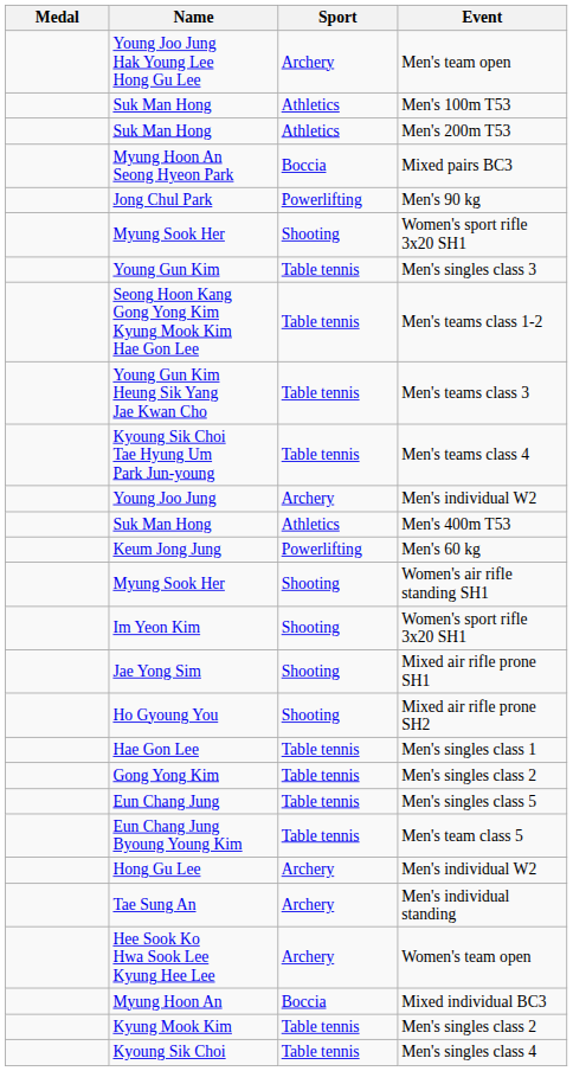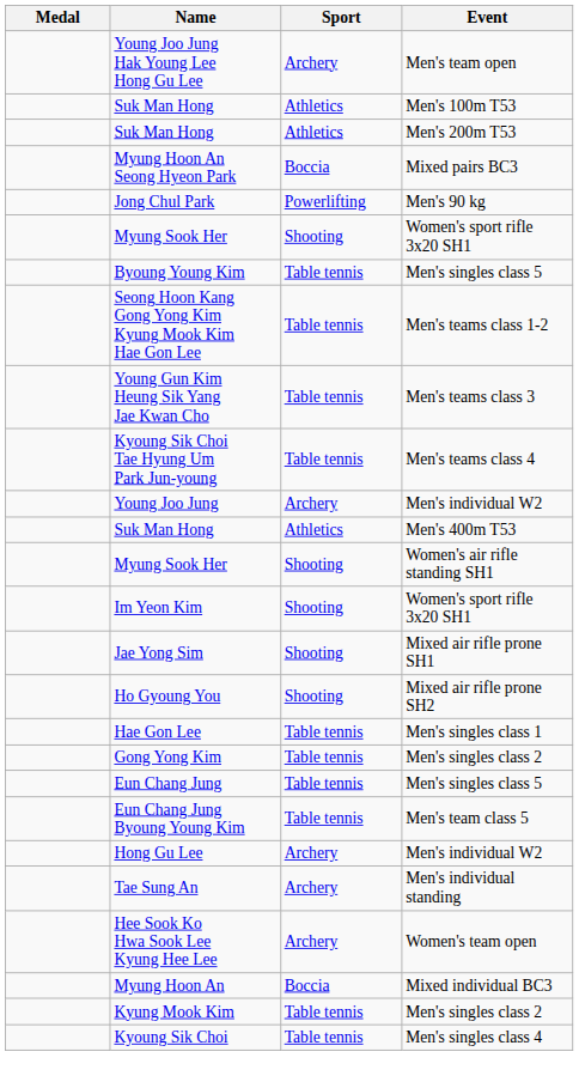 <table class="wikitable">
 <tr>
 <th style="width:6em">Medal</th>
 <th style="width:10em">Name</th>
 <th style="width:7em">Sport</th>
 <th style="width:10em">Event</th>
 </tr>
 <tr>
 <td></td>
 <td><a href='#'>Young Joo Jung</a><br> <a href='#'>Hak Young Lee</a><br> <a href='#'>Hong Gu Lee</a></td>
 <td><a href='#'>Archery</a></td>
 <td>Men's team open</td>
 </tr>
 <tr>
 <td></td>
 <td><a href='#'>Suk Man Hong</a></td>
 <td><a href='#'>Athletics</a></td>
 <td>Men's 100m T53</td>
 </tr>
 <tr>
 <td></td>
 <td><a href='#'>Suk Man Hong</a></td>
 <td><a href='#'>Athletics</a></td>
 <td>Men's 200m T53</td>
 </tr>
 <tr>
 <td></td>
 <td><a href='#'>Myung Hoon An</a><br> <a href='#'>Seong Hyeon Park</a></td>
 <td><a href='#'>Boccia</a></td>
 <td>Mixed pairs BC3</td>
 </tr>
 <tr>
 <td></td>
 <td><a href='#'>Jong Chul Park</a></td>
 <td><a href='#'>Powerlifting</a></td>
 <td>Men's 90 kg</td>
 </tr>
 <tr>
 <td></td>
 <td><a href='#'>Myung Sook Her</a></td>
 <td><a href='#'>Shooting</a></td>
 <td>Women's sport rifle 3x20 SH1</td>
 </tr>
 <tr>
 <td></td>
-<td><a href='#'>Young Gun Kim</a></td>
+<td><a href='#'>Byoung Young Kim</a></td>
 <td><a href='#'>Table tennis</a></td>
-<td>Men's singles class 3</td>
+<td>Men's singles class 5</td>
 </tr>
 <tr>
 <td></td>
 <td><a href='#'>Seong Hoon Kang</a><br> <a href='#'>Gong Yong Kim</a><br> <a href='#'>Kyung Mook Kim</a><br> <a href='#'>Hae Gon Lee</a></td>
 <td><a href='#'>Table tennis</a></td>
 <td>Men's teams class 1-2</td>
 </tr>
 <tr>
 <td></td>
 <td><a href='#'>Young Gun Kim</a><br> <a href='#'>Heung Sik Yang</a><br> <a href='#'>Jae Kwan Cho</a></td>
 <td><a href='#'>Table tennis</a></td>
 <td>Men's teams class 3</td>
 </tr>
 <tr>
 <td></td>
 <td><a href='#'>Kyoung Sik Choi</a><br> <a href='#'>Tae Hyung Um</a><br> <a href='#'>Park Jun-young</a></td>
 <td><a href='#'>Table tennis</a></td>
 <td>Men's teams class 4</td>
 </tr>
 <tr>
 <td></td>
 <td><a href='#'>Young Joo Jung</a></td>
 <td><a href='#'>Archery</a></td>
 <td>Men's individual W2</td>
 </tr>
 <tr>
 <td></td>
 <td><a href='#'>Suk Man Hong</a></td>
 <td><a href='#'>Athletics</a></td>
 <td>Men's 400m T53</td>
-</tr>
-<tr>
-<td></td>
-<td><a href='#'>Keum Jong Jung</a></td>
-<td><a href='#'>Powerlifting</a></td>
-<td>Men's 60 kg</td>
 </tr>
 <tr>
 <td></td>
 <td><a href='#'>Myung Sook Her</a></td>
 <td><a href='#'>Shooting</a></td>
 <td>Women's air rifle standing SH1</td>
 </tr>
 <tr>
 <td></td>
 <td><a href='#'>Im Yeon Kim</a></td>
 <td><a href='#'>Shooting</a></td>
 <td>Women's sport rifle 3x20 SH1</td>
 </tr>
 <tr>
 <td></td>
 <td><a href='#'>Jae Yong Sim</a></td>
 <td><a href='#'>Shooting</a></td>
 <td>Mixed air rifle prone SH1</td>
 </tr>
 <tr>
 <td></td>
 <td><a href='#'>Ho Gyoung You</a></td>
 <td><a href='#'>Shooting</a></td>
 <td>Mixed air rifle prone SH2</td>
 </tr>
 <tr>
 <td></td>
 <td><a href='#'>Hae Gon Lee</a></td>
 <td><a href='#'>Table tennis</a></td>
 <td>Men's singles class 1</td>
 </tr>
 <tr>
 <td></td>
 <td><a href='#'>Gong Yong Kim</a></td>
 <td><a href='#'>Table tennis</a></td>
 <td>Men's singles class 2</td>
 </tr>
 <tr>
 <td></td>
 <td><a href='#'>Eun Chang Jung</a></td>
 <td><a href='#'>Table tennis</a></td>
 <td>Men's singles class 5</td>
 </tr>
 <tr>
 <td></td>
 <td><a href='#'>Eun Chang Jung</a><br> <a href='#'>Byoung Young Kim</a></td>
 <td><a href='#'>Table tennis</a></td>
 <td>Men's team class 5</td>
 </tr>
 <tr>
 <td></td>
 <td><a href='#'>Hong Gu Lee</a></td>
 <td><a href='#'>Archery</a></td>
 <td>Men's individual W2</td>
 </tr>
 <tr>
 <td></td>
 <td><a href='#'>Tae Sung An</a></td>
 <td><a href='#'>Archery</a></td>
 <td>Men's individual standing</td>
 </tr>
 <tr>
 <td></td>
 <td><a href='#'>Hee Sook Ko</a><br> <a href='#'>Hwa Sook Lee</a><br> <a href='#'>Kyung Hee Lee</a></td>
 <td><a href='#'>Archery</a></td>
 <td>Women's team open</td>
 </tr>
 <tr>
 <td></td>
 <td><a href='#'>Myung Hoon An</a></td>
 <td><a href='#'>Boccia</a></td>
 <td>Mixed individual BC3</td>
 </tr>
 <tr>
 <td></td>
 <td><a href='#'>Kyung Mook Kim</a></td>
 <td><a href='#'>Table tennis</a></td>
 <td>Men's singles class 2</td>
 </tr>
 <tr>
 <td></td>
 <td><a href='#'>Kyoung Sik Choi</a></td>
 <td><a href='#'>Table tennis</a></td>
 <td>Men's singles class 4</td>
 </tr>
 </table>
